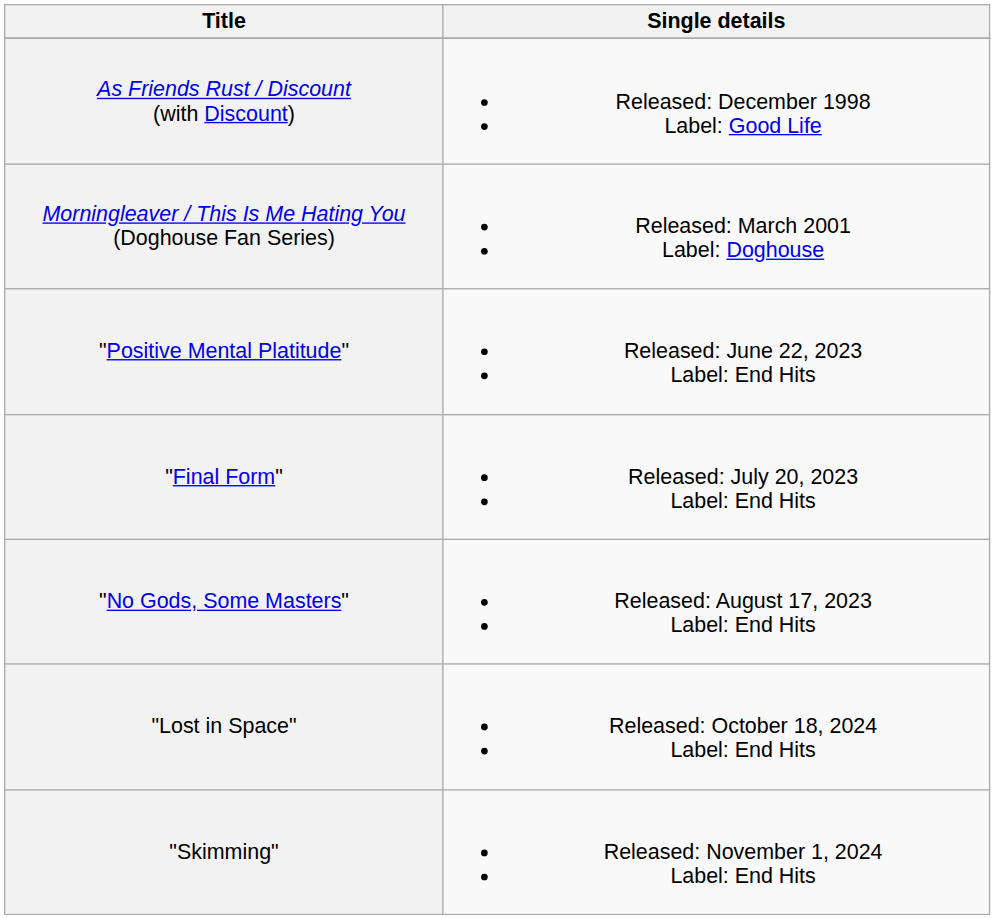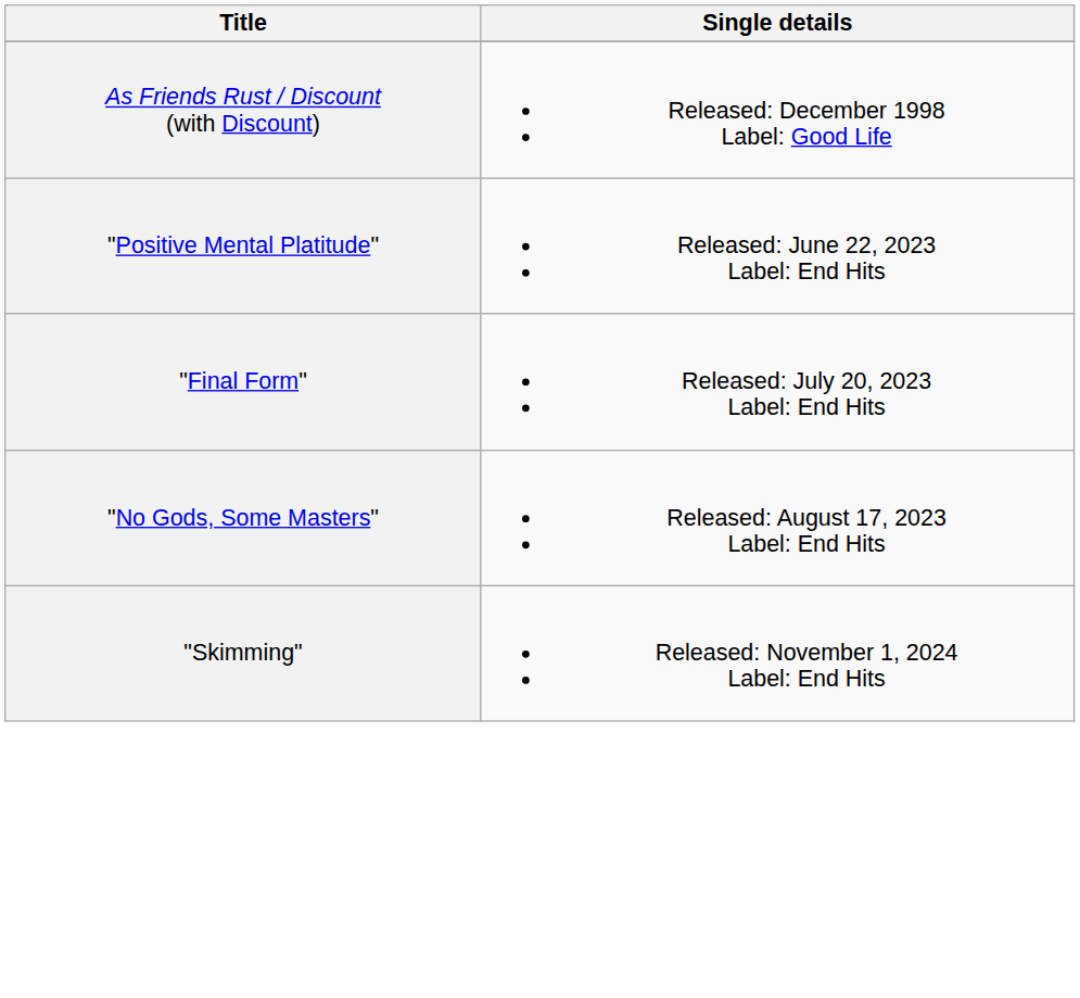 <table class="wikitable plainrowheaders" style="text-align:center;" border="1">
 <tr>
 <th rowspan="1" scope="col" style="width:20em;">Title</th>
 <th rowspan="1" scope="col" style="width:25em;">Single details</th>
 </tr>
 <tr>
 </tr>
 <tr>
 <th scope="row" style="font-weight:normal;"><em><a href='#'>As Friends Rust / Discount</a></em><br><span>(with <a href='#'>Discount</a>)</span></th>
 <td><br><ul><li>Released: December 1998</li><li>Label: <a href='#'>Good Life</a></li></ul></td>
-</tr>
-<tr>
-<th scope="row" style="font-weight:normal;"><em><a href='#'>Morningleaver / This Is Me Hating You</a></em><br><span>(Doghouse Fan Series)</span></th>
-<td><br><ul><li>Released: March 2001</li><li>Label: <a href='#'>Doghouse</a></li></ul></td>
 </tr>
 <tr>
 <th scope="row" style="font-weight:normal;">"<a href='#'>Positive Mental Platitude</a>"</th>
 <td><br><ul><li>Released: June 22, 2023</li><li>Label: End Hits</li></ul></td>
 </tr>
 <tr>
 <th scope="row" style="font-weight:normal;">"<a href='#'>Final Form</a>"</th>
 <td><br><ul><li>Released: July 20, 2023</li><li>Label: End Hits</li></ul></td>
 </tr>
 <tr>
 <th scope="row" style="font-weight:normal;">"<a href='#'>No Gods, Some Masters</a>"</th>
 <td><br><ul><li>Released: August 17, 2023</li><li>Label: End Hits</li></ul></td>
 </tr>
 <tr>
-<th scope="row" style="font-weight:normal;">"Lost in Space"</th>
-<td><br><ul><li>Released: October 18, 2024</li><li>Label: End Hits</li></ul></td>
-</tr>
-<tr>
 <th scope="row" style="font-weight:normal;">"Skimming"</th>
 <td><br><ul><li>Released: November 1, 2024</li><li>Label: End Hits</li></ul></td>
 </tr>
 </table>
